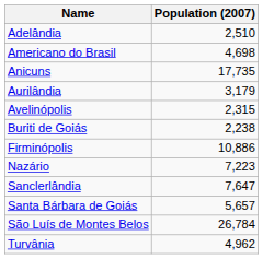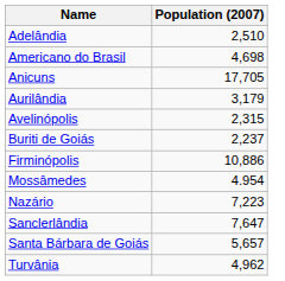 <table class="wikitable">
 <tr>
 <th>Name</th>
 <th>Population (2007)</th>
 </tr>
 <tr>
 <td><a href='#'>Adelândia</a></td>
 <td align=right>2,510</td>
 </tr>
 <tr>
 <td><a href='#'>Americano do Brasil</a></td>
 <td align=right>4,698</td>
 </tr>
 <tr>
 <td><a href='#'>Anicuns</a></td>
-<td align=right>17,735</td>
+<td align=right>17,705</td>
 </tr>
 <tr>
 <td><a href='#'>Aurilândia</a></td>
 <td align=right>3,179</td>
 </tr>
 <tr>
 <td><a href='#'>Avelinópolis</a></td>
 <td align=right>2,315</td>
 </tr>
 <tr>
 <td><a href='#'>Buriti de Goiás</a></td>
-<td align=right>2,238</td>
+<td align=right>2,237</td>
 </tr>
 <tr>
 <td><a href='#'>Firminópolis</a></td>
 <td align=right>10,886</td>
+</tr>
+<tr>
+<td><a href='#'>Mossâmedes</a></td>
+<td align=right>4.954</td>
 </tr>
 <tr>
 <td><a href='#'>Nazário</a></td>
 <td align=right>7,223</td>
 </tr>
 <tr>
 <td><a href='#'>Sanclerlândia</a></td>
 <td align=right>7,647</td>
 </tr>
 <tr>
 <td><a href='#'>Santa Bárbara de Goiás</a></td>
 <td align=right>5,657</td>
 </tr>
 <tr>
-<td><a href='#'>São Luís de Montes Belos</a></td>
-<td align=right>26,784</td>
-</tr>
-<tr>
 <td><a href='#'>Turvânia</a></td>
 <td align=right>4,962</td>
 </tr>
 </table>
